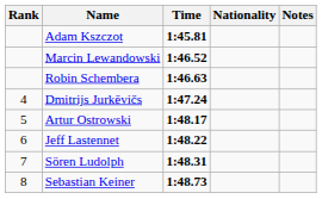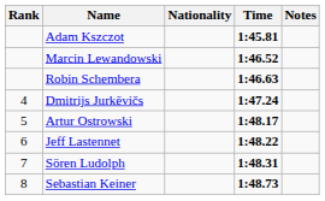 <table class="wikitable sortable" style="text-align:center">
 <tr>
 <th>Rank</th>
 <th>Name</th>
+<th>Nationality</th>
 <th>Time</th>
-<th>Nationality</th>
 <th>Notes</th>
 </tr>
 <tr>
 <td></td>
 <td align=left><a href='#'>Adam Kszczot</a></td>
+<td align=left></td>
 <td><strong>1:45.81</strong></td>
-<td align=left></td>
 <td></td>
 </tr>
 <tr>
 <td></td>
 <td align=left><a href='#'>Marcin Lewandowski</a></td>
+<td align=left></td>
 <td><strong>1:46.52</strong></td>
-<td align=left></td>
 <td></td>
 </tr>
 <tr>
 <td></td>
 <td align=left><a href='#'>Robin Schembera</a></td>
+<td align=left></td>
 <td><strong>1:46.63</strong></td>
-<td align=left></td>
 <td></td>
 </tr>
 <tr>
 <td>4</td>
 <td align=left><a href='#'>Dmitrijs Jurkēvičs</a></td>
+<td align=left></td>
 <td><strong>1:47.24</strong></td>
-<td align=left></td>
 <td></td>
 </tr>
 <tr>
 <td>5</td>
 <td align=left><a href='#'>Artur Ostrowski</a></td>
+<td align=left></td>
 <td><strong>1:48.17</strong></td>
-<td align=left></td>
 <td></td>
 </tr>
 <tr>
 <td>6</td>
 <td align=left><a href='#'>Jeff Lastennet</a></td>
+<td align=left></td>
 <td><strong>1:48.22</strong></td>
-<td align=left></td>
 <td></td>
 </tr>
 <tr>
 <td>7</td>
 <td align=left><a href='#'>Sören Ludolph</a></td>
+<td align=left></td>
 <td><strong>1:48.31</strong></td>
-<td align=left></td>
 <td></td>
 </tr>
 <tr>
 <td>8</td>
 <td align=left><a href='#'>Sebastian Keiner</a></td>
+<td align=left></td>
 <td><strong>1:48.73</strong></td>
-<td align=left></td>
 <td></td>
 </tr>
 </table>
